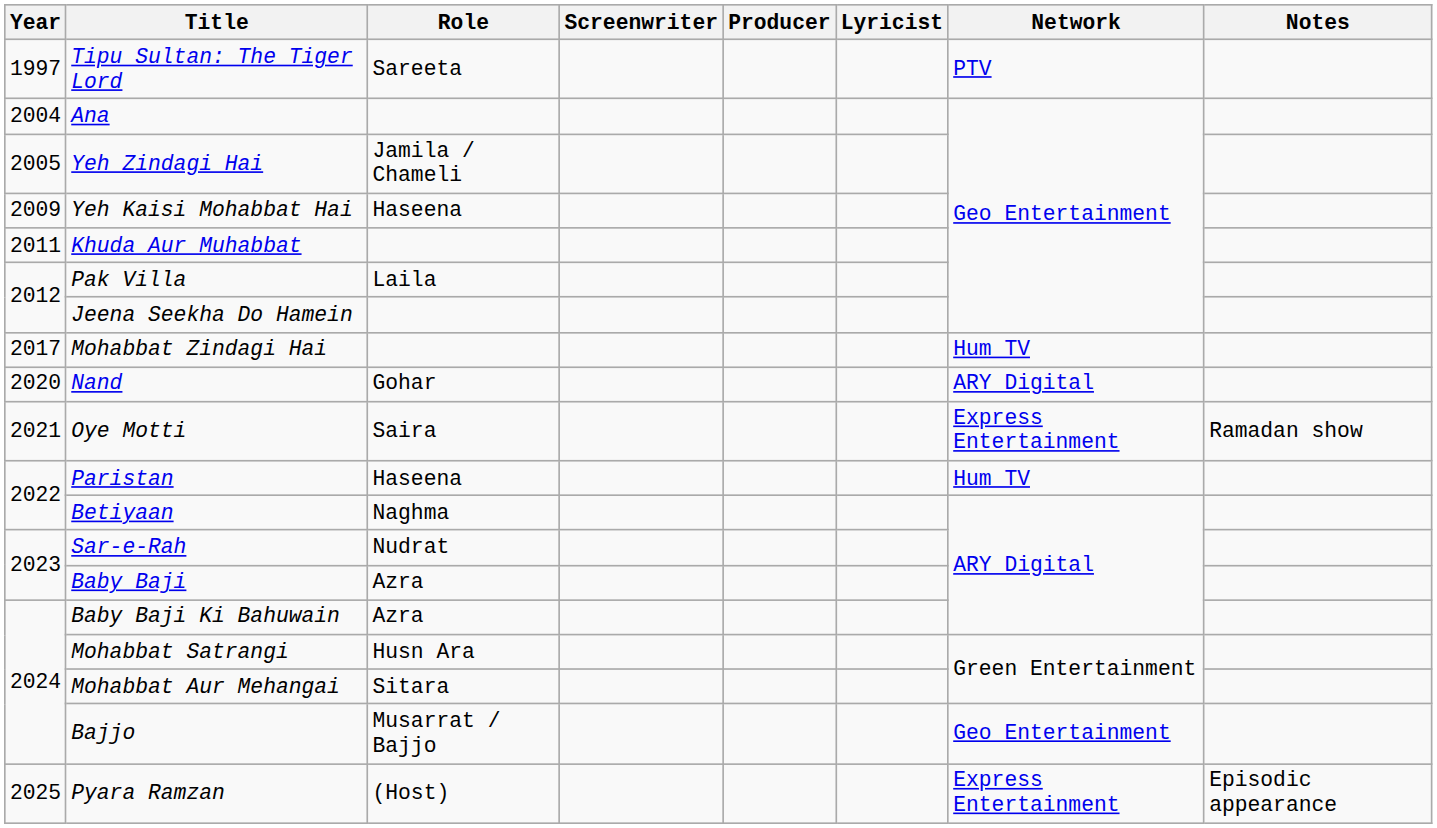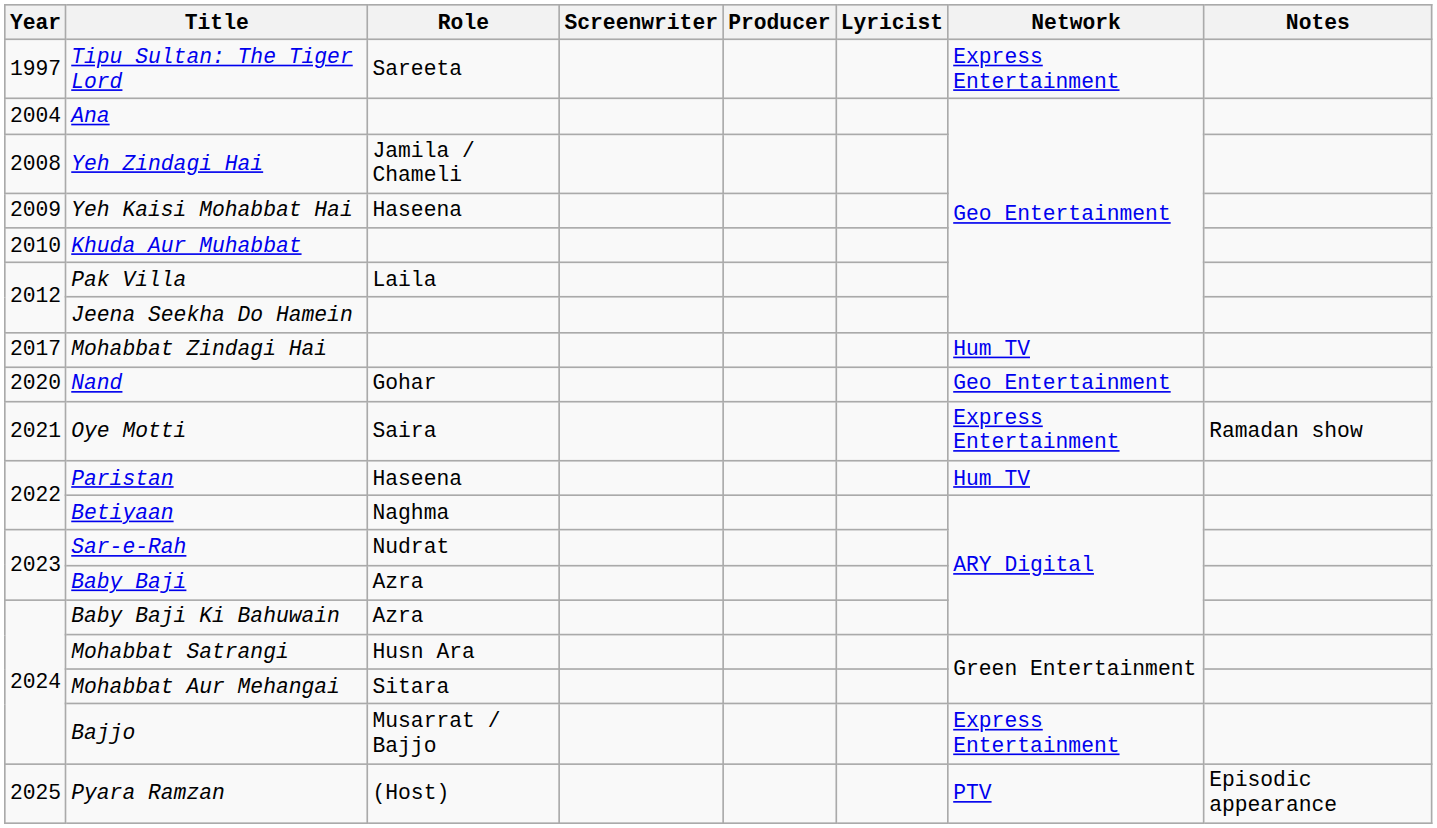 <table class="wikitable sortable">
 <tr>
 <th>Year</th>
 <th>Title</th>
 <th>Role</th>
 <th>Screenwriter</th>
 <th>Producer</th>
 <th>Lyricist</th>
 <th>Network</th>
 <th>Notes</th>
 </tr>
 <tr>
 <td>1997</td>
 <td><em><a href='#'>Tipu Sultan: The Tiger Lord</a></em></td>
 <td>Sareeta</td>
 <td></td>
 <td></td>
 <td></td>
-<td><a href='#'>PTV</a></td>
+<td><a href='#'>Express Entertainment</a></td>
 <td></td>
 </tr>
 <tr>
 <td>2004</td>
 <td><em><a href='#'>Ana</a></em></td>
 <td></td>
 <td></td>
 <td></td>
 <td></td>
 <td rowspan="6"><a href='#'>Geo Entertainment</a></td>
 <td></td>
 </tr>
 <tr>
-<td>2005</td>
+<td>2008</td>
 <td><em><a href='#'>Yeh Zindagi Hai</a></em></td>
 <td>Jamila / Chameli</td>
 <td></td>
 <td></td>
 <td></td>
 <td></td>
 </tr>
 <tr>
 <td>2009</td>
 <td><em>Yeh Kaisi Mohabbat Hai</em></td>
 <td>Haseena</td>
 <td></td>
 <td></td>
 <td></td>
 <td></td>
 </tr>
 <tr>
-<td>2011</td>
+<td>2010</td>
 <td><em><a href='#'>Khuda Aur Muhabbat</a></em></td>
 <td></td>
 <td></td>
 <td></td>
 <td></td>
 <td></td>
 </tr>
 <tr>
 <td rowspan="2">2012</td>
 <td><em>Pak Villa</em></td>
 <td>Laila</td>
 <td></td>
 <td></td>
 <td></td>
 <td></td>
 </tr>
 <tr>
 <td><em>Jeena Seekha Do Hamein</em></td>
 <td></td>
 <td></td>
 <td></td>
 <td></td>
 <td></td>
 </tr>
 <tr>
 <td>2017</td>
 <td><em>Mohabbat Zindagi Hai</em></td>
 <td></td>
 <td></td>
 <td></td>
 <td></td>
 <td><a href='#'>Hum TV</a></td>
 <td></td>
 </tr>
 <tr>
 <td>2020</td>
 <td><em><a href='#'>Nand</a></em></td>
 <td>Gohar</td>
 <td></td>
 <td></td>
 <td></td>
-<td><a href='#'>ARY Digital</a></td>
+<td><a href='#'>Geo Entertainment</a></td>
 <td></td>
 </tr>
 <tr>
 <td>2021</td>
 <td><em>Oye Motti</em></td>
 <td>Saira</td>
 <td></td>
 <td></td>
 <td></td>
 <td><a href='#'>Express Entertainment</a></td>
 <td>Ramadan show</td>
 </tr>
 <tr>
 <td rowspan="2">2022</td>
 <td><em><a href='#'>Paristan</a></em></td>
 <td>Haseena</td>
 <td></td>
 <td></td>
 <td></td>
 <td><a href='#'>Hum TV</a></td>
 <td></td>
 </tr>
 <tr>
 <td><em><a href='#'>Betiyaan</a></em></td>
 <td>Naghma</td>
 <td></td>
 <td></td>
 <td></td>
 <td rowspan="4"><a href='#'>ARY Digital</a></td>
 <td></td>
 </tr>
 <tr>
 <td rowspan="2">2023</td>
 <td><em><a href='#'>Sar-e-Rah</a></em></td>
 <td>Nudrat</td>
 <td></td>
 <td></td>
 <td></td>
 <td></td>
 </tr>
 <tr>
 <td><em><a href='#'>Baby Baji</a></em></td>
 <td>Azra</td>
 <td></td>
 <td></td>
 <td></td>
 <td></td>
 </tr>
 <tr>
 <td rowspan="4">2024</td>
 <td><em>Baby Baji Ki Bahuwain</em></td>
 <td>Azra</td>
 <td></td>
 <td></td>
 <td></td>
 <td></td>
 </tr>
 <tr>
 <td><em>Mohabbat Satrangi</em></td>
 <td>Husn Ara</td>
 <td></td>
 <td></td>
 <td></td>
 <td rowspan="2">Green Entertainment</td>
 <td></td>
 </tr>
 <tr>
 <td><em>Mohabbat Aur Mehangai</em></td>
 <td>Sitara</td>
 <td></td>
 <td></td>
 <td></td>
 <td></td>
 </tr>
 <tr>
 <td><em>Bajjo</em></td>
 <td>Musarrat / Bajjo</td>
 <td></td>
 <td></td>
 <td></td>
-<td><a href='#'>Geo Entertainment</a></td>
+<td><a href='#'>Express Entertainment</a></td>
 <td></td>
 </tr>
 <tr>
 <td>2025</td>
 <td><em>Pyara Ramzan</em></td>
 <td>(Host)</td>
 <td></td>
 <td></td>
 <td></td>
-<td><a href='#'>Express Entertainment</a></td>
+<td><a href='#'>PTV</a></td>
 <td>Episodic appearance</td>
 </tr>
 </table>
